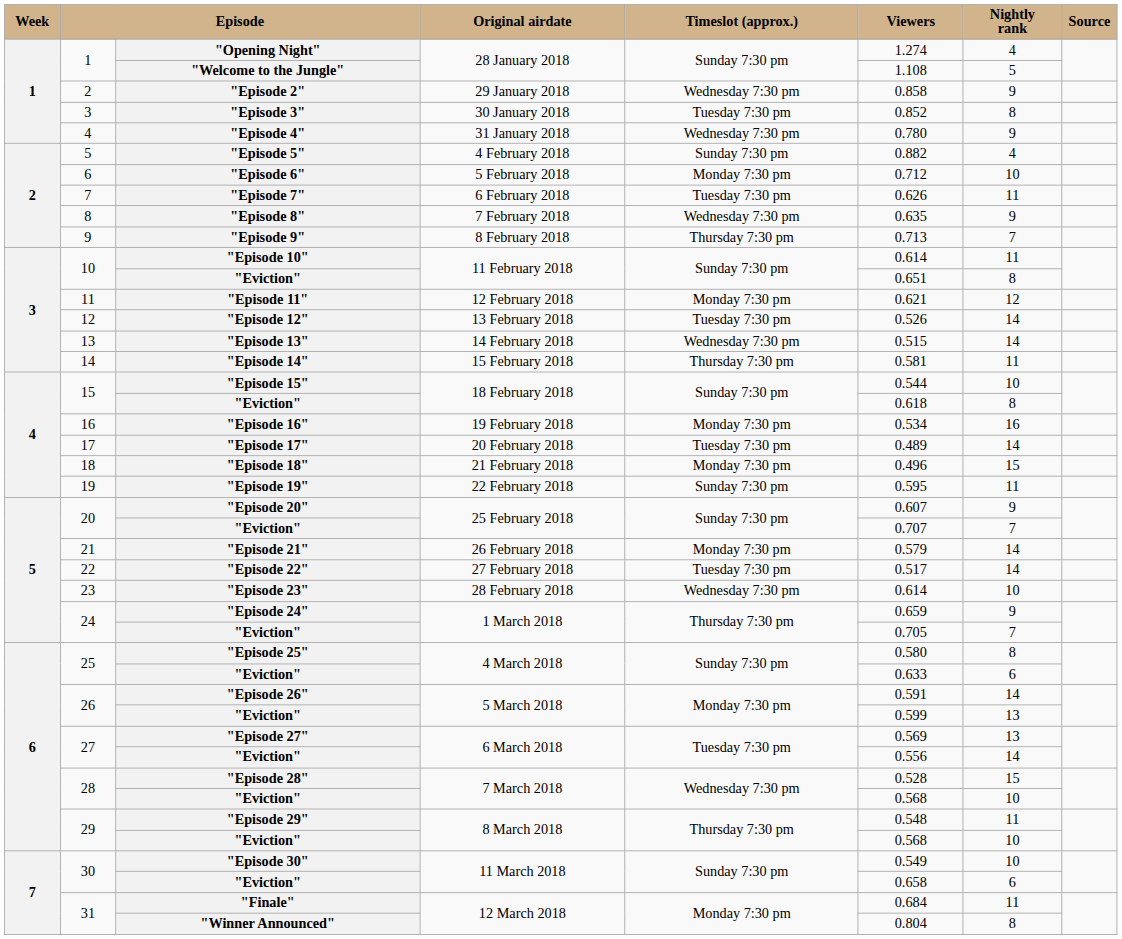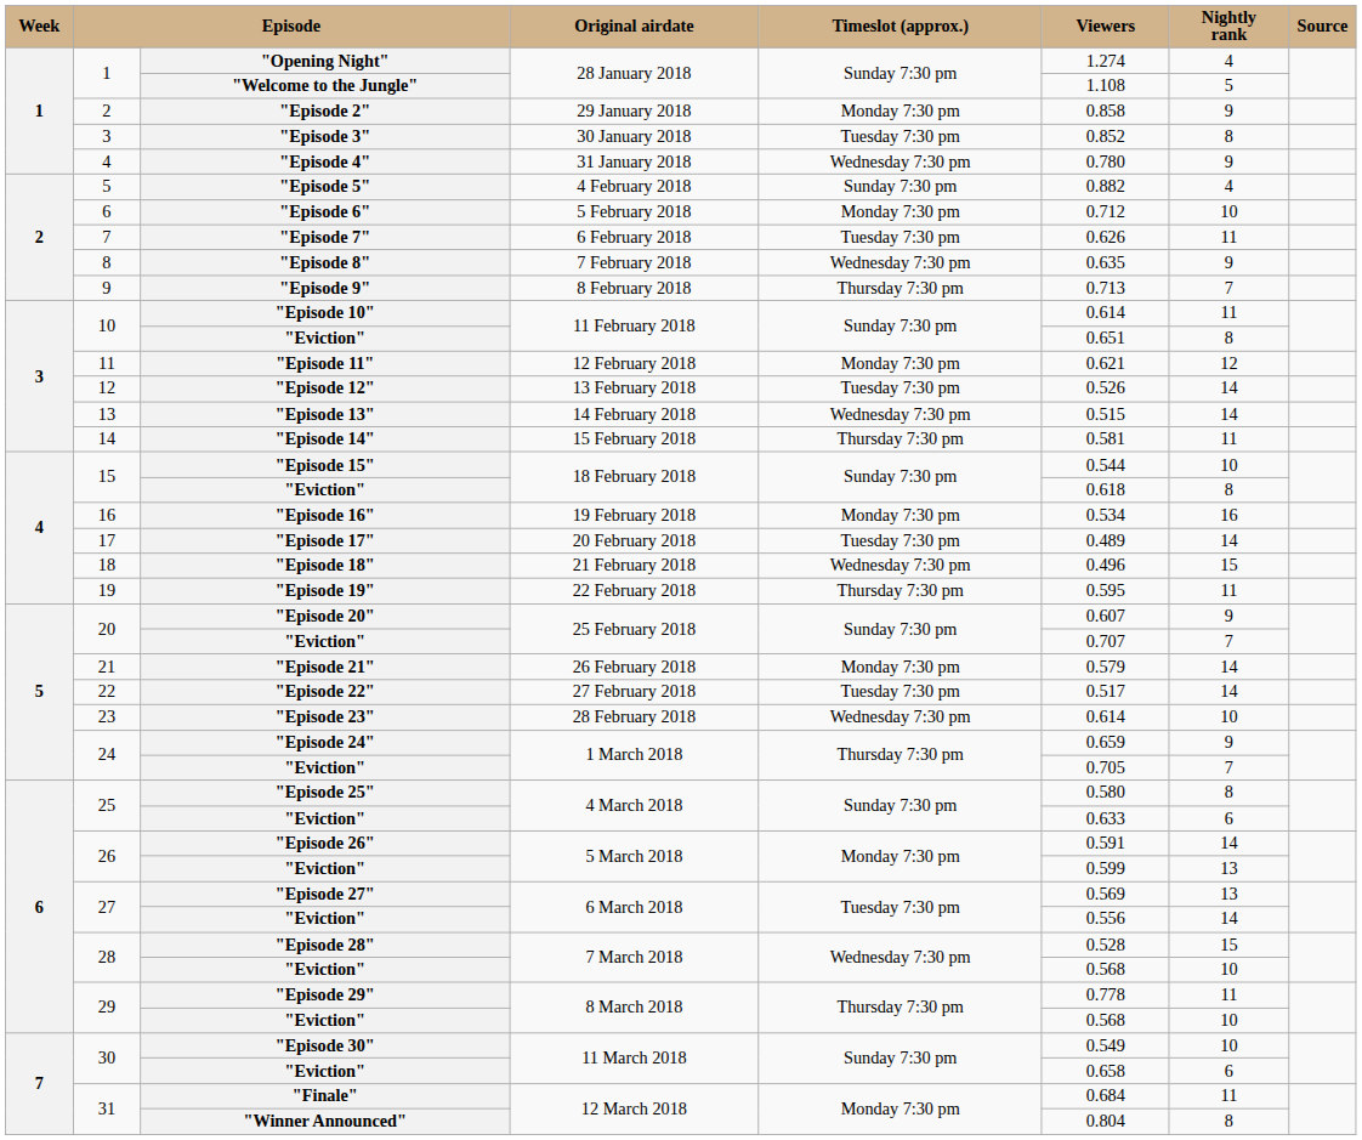 <table class="wikitable plainrowheaders" style="text-align:center; line-height:16px; width:99%;">
 <tr>
 <th scope="col" style="background:tan;">Week</th>
 <th scope="col" style="background:tan;" colspan="2">Episode</th>
 <th scope="col" style="background:tan;">Original airdate</th>
 <th scope="col" style="background:tan;">Timeslot (approx.)</th>
 <th scope="col" style="background:tan;">Viewers<br><small></small></th>
 <th scope="col" style="background:tan;">Nightly<br>rank</th>
 <th scope="col" style="background:tan; width:05%;">Source</th>
 </tr>
 <tr>
 <th style="width:05%;" rowspan="5">1</th>
 <td style="width:05%;" rowspan="2">1</td>
 <th scope="row" style="text-align:center"><strong>"Opening Night"</strong></th>
 <td rowspan="2">28 January 2018</td>
 <td rowspan="2">Sunday 7:30 pm</td>
 <td>1.274</td>
 <td>4</td>
 <td rowspan="2"></td>
 </tr>
 <tr>
 <th scope="row" style="text-align:center"><strong>"Welcome to the Jungle"</strong></th>
 <td>1.108</td>
 <td>5</td>
 </tr>
 <tr>
 <td style="width:05%;">2</td>
 <th scope="row" style="text-align:center"><strong>"Episode 2"</strong></th>
 <td>29 January 2018</td>
-<td>Wednesday 7:30 pm</td>
+<td>Monday 7:30 pm</td>
 <td>0.858</td>
 <td>9</td>
 <td></td>
 </tr>
 <tr>
 <td style="width:05%;">3</td>
 <th scope="row" style="text-align:center"><strong>"Episode 3"</strong></th>
 <td>30 January 2018</td>
 <td>Tuesday 7:30 pm</td>
 <td>0.852</td>
 <td>8</td>
 <td></td>
 </tr>
 <tr>
 <td style="width:05%;">4</td>
 <th scope="row" style="text-align:center"><strong>"Episode 4"</strong></th>
 <td>31 January 2018</td>
 <td>Wednesday 7:30 pm</td>
 <td>0.780</td>
 <td>9</td>
 <td></td>
 </tr>
 <tr>
 <th style="width:05%;" rowspan="5">2</th>
 <td style="width:05%;">5</td>
 <th scope="row" style="text-align:center"><strong>"Episode 5"</strong></th>
 <td>4 February 2018</td>
 <td>Sunday 7:30 pm</td>
 <td>0.882</td>
 <td>4</td>
 <td></td>
 </tr>
 <tr>
 <td style="width:05%;">6</td>
 <th scope="row" style="text-align:center"><strong>"Episode 6"</strong></th>
 <td>5 February 2018</td>
 <td>Monday 7:30 pm</td>
 <td>0.712</td>
 <td>10</td>
 <td></td>
 </tr>
 <tr>
 <td style="width:05%;">7</td>
 <th scope="row" style="text-align:center"><strong>"Episode 7"</strong></th>
 <td>6 February 2018</td>
 <td>Tuesday 7:30 pm</td>
 <td>0.626</td>
 <td>11</td>
 <td></td>
 </tr>
 <tr>
 <td style="width:05%;">8</td>
 <th scope="row" style="text-align:center"><strong>"Episode 8"</strong></th>
 <td>7 February 2018</td>
 <td>Wednesday 7:30 pm</td>
 <td>0.635</td>
 <td>9</td>
 <td></td>
 </tr>
 <tr>
 <td style="width:05%;">9</td>
 <th scope="row" style="text-align:center"><strong>"Episode 9"</strong></th>
 <td>8 February 2018</td>
 <td>Thursday 7:30 pm</td>
 <td>0.713</td>
 <td>7</td>
 <td></td>
 </tr>
 <tr>
 <th style="width:05%;" rowspan="6">3</th>
 <td style="width:05%;" rowspan="2">10</td>
 <th scope="row" style="text-align:center"><strong>"Episode 10"</strong></th>
 <td rowspan="2">11 February 2018</td>
 <td rowspan="2">Sunday 7:30 pm</td>
 <td>0.614</td>
 <td>11</td>
 <td rowspan="2"></td>
 </tr>
 <tr>
 <th scope="row" style="text-align:center"><strong>"Eviction"</strong></th>
 <td>0.651</td>
 <td>8</td>
 </tr>
 <tr>
 <td style="width:05%;">11</td>
 <th scope="row" style="text-align:center"><strong>"Episode 11"</strong></th>
 <td>12 February 2018</td>
 <td>Monday 7:30 pm</td>
 <td>0.621</td>
 <td>12</td>
 <td></td>
 </tr>
 <tr>
 <td style="width:05%;">12</td>
 <th scope="row" style="text-align:center"><strong>"Episode 12"</strong></th>
 <td>13 February 2018</td>
 <td>Tuesday 7:30 pm</td>
 <td>0.526</td>
 <td>14</td>
 <td></td>
 </tr>
 <tr>
 <td style="width:05%;">13</td>
 <th scope="row" style="text-align:center"><strong>"Episode 13"</strong></th>
 <td>14 February 2018</td>
 <td>Wednesday 7:30 pm</td>
 <td>0.515</td>
 <td>14</td>
 <td></td>
 </tr>
 <tr>
 <td style="width:05%;">14</td>
 <th scope="row" style="text-align:center"><strong>"Episode 14"</strong></th>
 <td>15 February 2018</td>
 <td>Thursday 7:30 pm</td>
 <td>0.581</td>
 <td>11</td>
 <td></td>
 </tr>
 <tr>
 <th style="width:05%;" rowspan="6">4</th>
 <td style="width:05%;" rowspan="2">15</td>
 <th scope="row" style="text-align:center"><strong>"Episode 15"</strong></th>
 <td rowspan="2">18 February 2018</td>
 <td rowspan="2">Sunday 7:30 pm</td>
 <td>0.544</td>
 <td>10</td>
 <td rowspan="2"></td>
 </tr>
 <tr>
 <th scope="row" style="text-align:center"><strong>"Eviction"</strong></th>
 <td>0.618</td>
 <td>8</td>
 </tr>
 <tr>
 <td style="width:05%;">16</td>
 <th scope="row" style="text-align:center"><strong>"Episode 16"</strong></th>
 <td>19 February 2018</td>
 <td>Monday 7:30 pm</td>
 <td>0.534</td>
 <td>16</td>
 <td></td>
 </tr>
 <tr>
 <td style="width:05%;">17</td>
 <th scope="row" style="text-align:center"><strong>"Episode 17"</strong></th>
 <td>20 February 2018</td>
 <td>Tuesday 7:30 pm</td>
 <td>0.489</td>
 <td>14</td>
 <td></td>
 </tr>
 <tr>
 <td style="width:05%;">18</td>
 <th scope="row" style="text-align:center"><strong>"Episode 18"</strong></th>
 <td>21 February 2018</td>
-<td>Monday 7:30 pm</td>
+<td>Wednesday 7:30 pm</td>
 <td>0.496</td>
 <td>15</td>
 <td></td>
 </tr>
 <tr>
 <td style="width:05%;">19</td>
 <th scope="row" style="text-align:center"><strong>"Episode 19"</strong></th>
 <td>22 February 2018</td>
-<td>Sunday 7:30 pm</td>
+<td>Thursday 7:30 pm</td>
 <td>0.595</td>
 <td>11</td>
 <td></td>
 </tr>
 <tr>
 <th style="width:05%;" rowspan="7">5</th>
 <td style="width:05%;" rowspan="2">20</td>
 <th scope="row" style="text-align:center"><strong>"Episode 20"</strong></th>
 <td rowspan="2">25 February 2018</td>
 <td rowspan="2">Sunday 7:30 pm</td>
 <td>0.607</td>
 <td>9</td>
 <td rowspan="2"></td>
 </tr>
 <tr>
 <th scope="row" style="text-align:center"><strong>"Eviction"</strong></th>
 <td>0.707</td>
 <td>7</td>
 </tr>
 <tr>
 <td style="width:05%;">21</td>
 <th scope="row" style="text-align:center"><strong>"Episode 21"</strong></th>
 <td>26 February 2018</td>
 <td>Monday 7:30 pm</td>
 <td>0.579</td>
 <td>14</td>
 <td></td>
 </tr>
 <tr>
 <td style="width:05%;">22</td>
 <th scope="row" style="text-align:center"><strong>"Episode 22"</strong></th>
 <td>27 February 2018</td>
 <td>Tuesday 7:30 pm</td>
 <td>0.517</td>
 <td>14</td>
 <td></td>
 </tr>
 <tr>
 <td style="width:05%;">23</td>
 <th scope="row" style="text-align:center"><strong>"Episode 23"</strong></th>
 <td>28 February 2018</td>
 <td>Wednesday 7:30 pm</td>
 <td>0.614</td>
 <td>10</td>
 <td></td>
 </tr>
 <tr>
 <td style="width:05%;" rowspan="2">24</td>
 <th scope="row" style="text-align:center"><strong>"Episode 24"</strong></th>
 <td rowspan="2">1 March 2018</td>
 <td rowspan="2">Thursday 7:30 pm</td>
 <td>0.659</td>
 <td>9</td>
 <td rowspan="2"></td>
 </tr>
 <tr>
 <th scope="row" style="text-align:center"><strong>"Eviction"</strong></th>
 <td>0.705</td>
 <td>7</td>
 </tr>
 <tr>
 <th style="width:05%;" rowspan="10">6</th>
 <td style="width:05%;" rowspan="2">25</td>
 <th scope="row" style="text-align:center"><strong>"Episode 25"</strong></th>
 <td rowspan="2">4 March 2018</td>
 <td rowspan="2">Sunday 7:30 pm</td>
 <td>0.580</td>
 <td>8</td>
 <td rowspan="2"></td>
 </tr>
 <tr>
 <th scope="row" style="text-align:center"><strong>"Eviction"</strong></th>
 <td>0.633</td>
 <td>6</td>
 </tr>
 <tr>
 <td style="width:05%;" rowspan="2">26</td>
 <th scope="row" style="text-align:center"><strong>"Episode 26"</strong></th>
 <td rowspan="2">5 March 2018</td>
 <td rowspan="2">Monday 7:30 pm</td>
 <td>0.591</td>
 <td>14</td>
 <td rowspan="2"></td>
 </tr>
 <tr>
 <th scope="row" style="text-align:center"><strong>"Eviction"</strong></th>
 <td>0.599</td>
 <td>13</td>
 </tr>
 <tr>
 <td style="width:05%;" rowspan="2">27</td>
 <th scope="row" style="text-align:center"><strong>"Episode 27"</strong></th>
 <td rowspan="2">6 March 2018</td>
 <td rowspan="2">Tuesday 7:30 pm</td>
 <td>0.569</td>
 <td>13</td>
 <td rowspan="2"></td>
 </tr>
 <tr>
 <th scope="row" style="text-align:center"><strong>"Eviction"</strong></th>
 <td>0.556</td>
 <td>14</td>
 </tr>
 <tr>
 <td style="width:05%;" rowspan="2">28</td>
 <th scope="row" style="text-align:center"><strong>"Episode 28"</strong></th>
 <td rowspan="2">7 March 2018</td>
 <td rowspan="2">Wednesday 7:30 pm</td>
 <td>0.528</td>
 <td>15</td>
 <td rowspan="2"></td>
 </tr>
 <tr>
 <th scope="row" style="text-align:center"><strong>"Eviction"</strong></th>
 <td>0.568</td>
 <td>10</td>
 </tr>
 <tr>
 <td style="width:05%;" rowspan="2">29</td>
 <th scope="row" style="text-align:center"><strong>"Episode 29"</strong></th>
 <td rowspan="2">8 March 2018</td>
 <td rowspan="2">Thursday 7:30 pm</td>
-<td>0.548</td>
+<td>0.778</td>
 <td>11</td>
 <td rowspan="2"></td>
 </tr>
 <tr>
 <th scope="row" style="text-align:center"><strong>"Eviction"</strong></th>
 <td>0.568</td>
 <td>10</td>
 </tr>
 <tr>
 <th style="width:05%;" rowspan="4">7</th>
 <td style="width:05%;" rowspan="2">30</td>
 <th scope="row" style="text-align:center"><strong>"Episode 30"</strong></th>
 <td rowspan="2">11 March 2018</td>
 <td rowspan="2">Sunday 7:30 pm</td>
 <td>0.549</td>
 <td>10</td>
 <td rowspan="2"></td>
 </tr>
 <tr>
 <th scope="row" style="text-align:center"><strong>"Eviction"</strong></th>
 <td>0.658</td>
 <td>6</td>
 </tr>
 <tr>
 <td style="width:05%;" rowspan="2">31</td>
 <th scope="row" style="text-align:center"><strong>"Finale"</strong></th>
 <td rowspan="2">12 March 2018</td>
 <td rowspan="2">Monday 7:30 pm</td>
 <td>0.684</td>
 <td>11</td>
 <td rowspan="2"></td>
 </tr>
 <tr>
 <th scope="row" style="text-align:center"><strong>"Winner Announced"</strong></th>
 <td>0.804</td>
 <td>8</td>
 </tr>
 </table>
